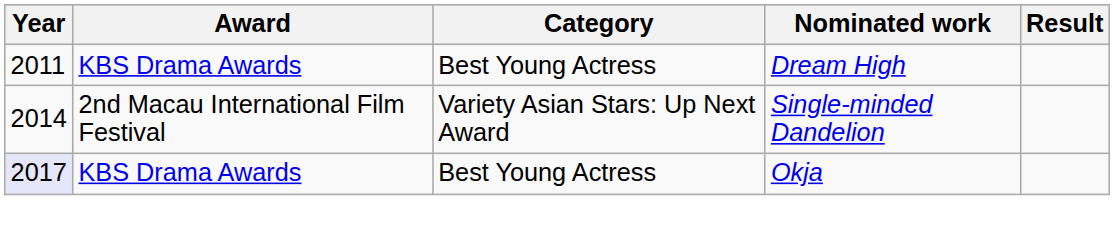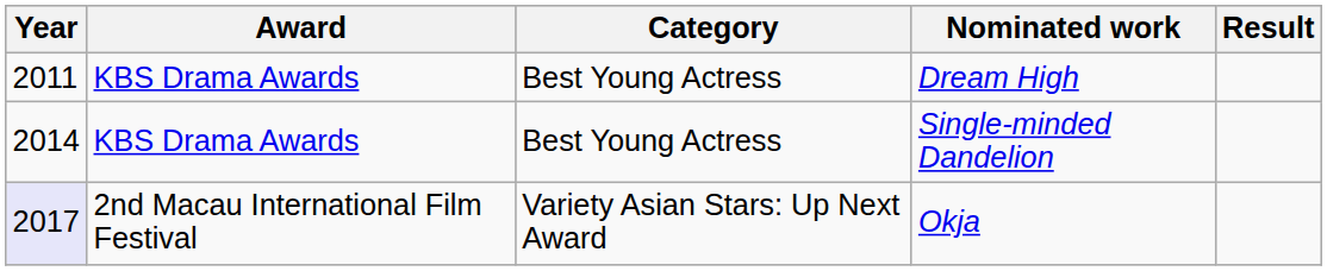 <table class="wikitable" style="width:700px">
 <tr>
 <th width=10>Year</th>
 <th>Award</th>
 <th>Category</th>
 <th>Nominated work</th>
 <th>Result</th>
 </tr>
 <tr>
 <td>2011</td>
 <td><a href='#'>KBS Drama Awards</a></td>
 <td>Best Young Actress</td>
 <td><em><a href='#'>Dream High</a></em></td>
 <td></td>
 </tr>
 <tr>
 <td>2014</td>
-<td>2nd Macau International Film Festival</td>
-<td>Variety Asian Stars: Up Next Award</td>
+<td><a href='#'>KBS Drama Awards</a></td>
+<td>Best Young Actress</td>
 <td><em><a href='#'>Single-minded Dandelion</a></em></td>
 <td></td>
 </tr>
 <tr>
 <td style="background: lavender;">2017</td>
-<td><a href='#'>KBS Drama Awards</a></td>
-<td>Best Young Actress</td>
+<td>2nd Macau International Film Festival</td>
+<td>Variety Asian Stars: Up Next Award</td>
 <td><em><a href='#'>Okja</a></em></td>
 <td></td>
 </tr>
 </table>
